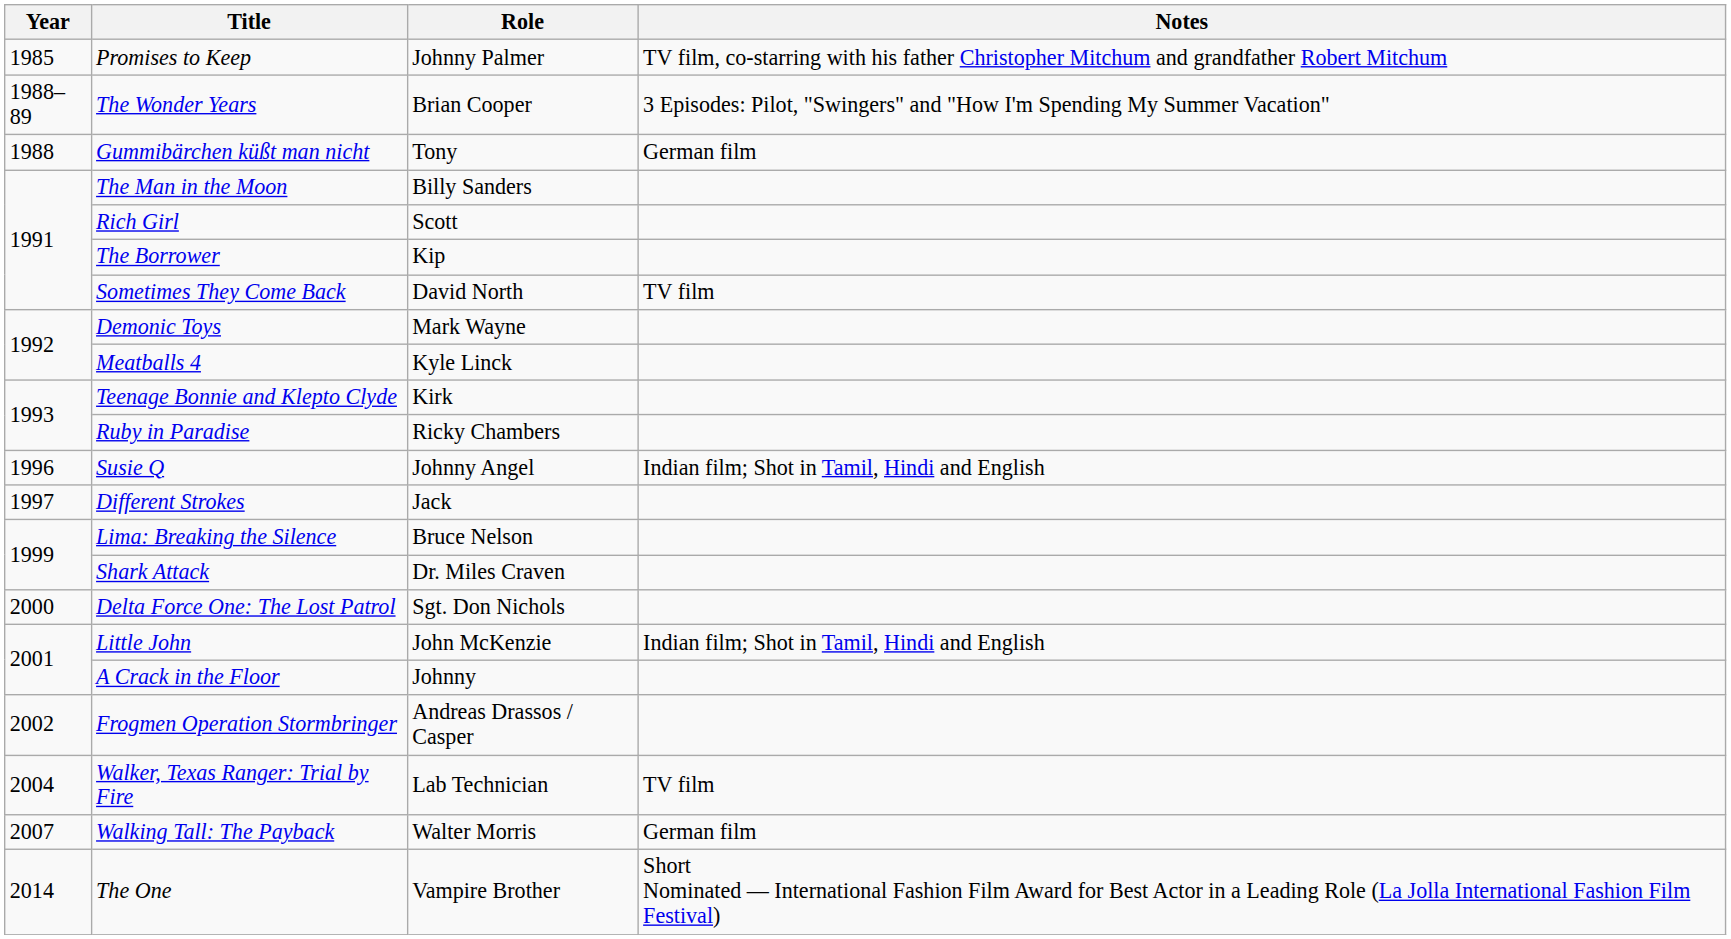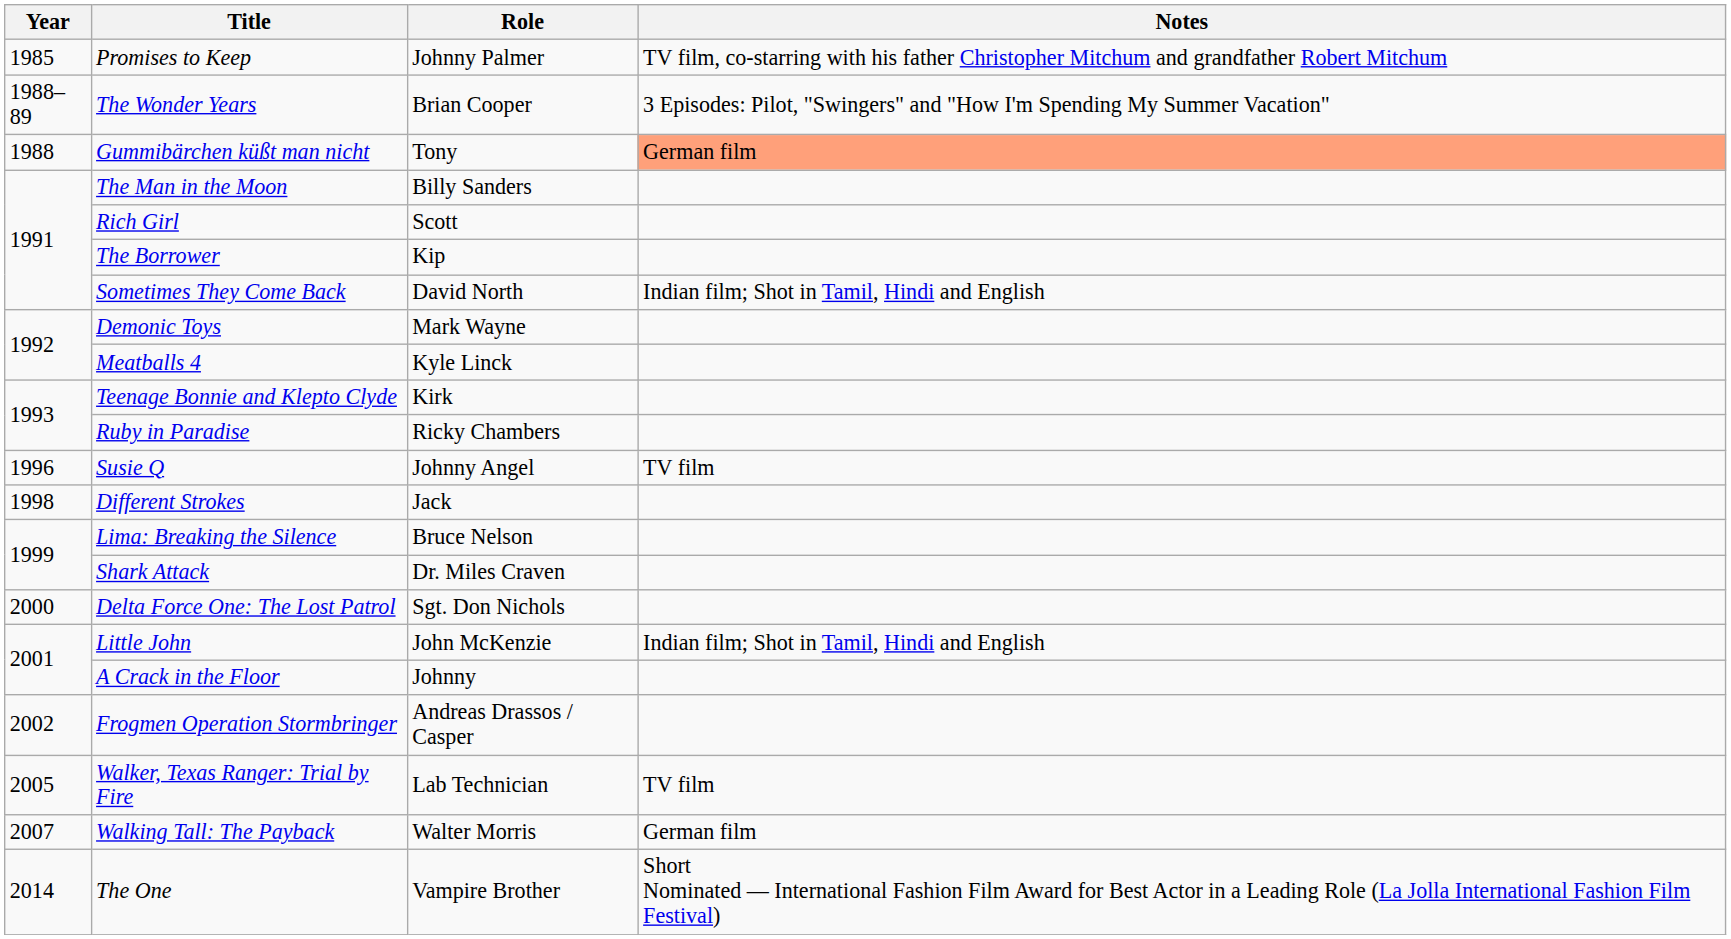 <table class="wikitable sortable">
 <tr>
 <th>Year</th>
 <th>Title</th>
 <th>Role</th>
 <th class="unsortable">Notes</th>
 </tr>
 <tr>
 <td>1985</td>
 <td><em>Promises to Keep</em></td>
 <td>Johnny Palmer</td>
 <td>TV film, co-starring with his father <a href='#'>Christopher Mitchum</a> and grandfather <a href='#'>Robert Mitchum</a></td>
 </tr>
 <tr>
 <td>1988–89</td>
 <td><em><a href='#'>The Wonder Years</a></em></td>
 <td>Brian Cooper</td>
 <td>3 Episodes: Pilot, "Swingers" and "How I'm Spending My Summer Vacation"</td>
 </tr>
 <tr>
 <td>1988</td>
 <td><em><a href='#'>Gummibärchen küßt man nicht</a></em></td>
 <td>Tony</td>
-<td>German film</td>
+<td style="background: lightsalmon;">German film</td>
 </tr>
 <tr>
 <td rowspan=4>1991</td>
 <td><em><a href='#'>The Man in the Moon</a></em></td>
 <td>Billy Sanders</td>
 <td></td>
 </tr>
 <tr>
 <td><em><a href='#'>Rich Girl</a></em></td>
 <td>Scott</td>
 <td></td>
 </tr>
 <tr>
 <td><em><a href='#'>The Borrower</a></em></td>
 <td>Kip</td>
 <td></td>
 </tr>
 <tr>
 <td><em><a href='#'>Sometimes They Come Back</a></em></td>
 <td>David North</td>
-<td>TV film</td>
+<td>Indian film; Shot in <a href='#'>Tamil</a>, <a href='#'>Hindi</a> and English</td>
 </tr>
 <tr>
 <td rowspan=2>1992</td>
 <td><em><a href='#'>Demonic Toys</a></em></td>
 <td>Mark Wayne</td>
 <td></td>
 </tr>
 <tr>
 <td><em><a href='#'>Meatballs 4</a></em></td>
 <td>Kyle Linck</td>
 <td></td>
 </tr>
 <tr>
 <td rowspan=2>1993</td>
 <td><em><a href='#'>Teenage Bonnie and Klepto Clyde</a></em></td>
 <td>Kirk</td>
 <td></td>
 </tr>
 <tr>
 <td><em><a href='#'>Ruby in Paradise</a></em></td>
 <td>Ricky Chambers</td>
 <td></td>
 </tr>
 <tr>
 <td>1996</td>
 <td><em><a href='#'>Susie Q</a></em></td>
 <td>Johnny Angel</td>
-<td>Indian film; Shot in <a href='#'>Tamil</a>, <a href='#'>Hindi</a> and English</td>
+<td>TV film</td>
 </tr>
 <tr>
-<td>1997</td>
+<td>1998</td>
 <td><em><a href='#'>Different Strokes</a></em></td>
 <td>Jack</td>
 <td></td>
 </tr>
 <tr>
 <td rowspan=2>1999</td>
 <td><em><a href='#'>Lima: Breaking the Silence</a></em></td>
 <td>Bruce Nelson</td>
 <td></td>
 </tr>
 <tr>
 <td><em><a href='#'>Shark Attack</a></em></td>
 <td>Dr. Miles Craven</td>
 <td></td>
 </tr>
 <tr>
 <td>2000</td>
 <td><em><a href='#'>Delta Force One: The Lost Patrol</a></em></td>
 <td>Sgt. Don Nichols</td>
 <td></td>
 </tr>
 <tr>
 <td rowspan=2>2001</td>
 <td><em><a href='#'>Little John</a></em></td>
 <td>John McKenzie</td>
 <td>Indian film; Shot in <a href='#'>Tamil</a>, <a href='#'>Hindi</a> and English</td>
 </tr>
 <tr>
 <td><em><a href='#'>A Crack in the Floor</a></em></td>
 <td>Johnny</td>
 <td></td>
 </tr>
 <tr>
 <td>2002</td>
 <td><em><a href='#'>Frogmen Operation Stormbringer</a></em></td>
 <td>Andreas Drassos / Casper</td>
 <td></td>
 </tr>
 <tr>
-<td>2004</td>
+<td>2005</td>
 <td><em><a href='#'>Walker, Texas Ranger: Trial by Fire</a></em></td>
 <td>Lab Technician</td>
 <td>TV film</td>
 </tr>
 <tr>
 <td>2007</td>
 <td><em><a href='#'>Walking Tall: The Payback</a></em></td>
 <td>Walter Morris</td>
 <td>German film</td>
 </tr>
 <tr>
 <td>2014</td>
 <td><em>The One</em></td>
 <td>Vampire Brother</td>
 <td>Short<br>Nominated — International Fashion Film Award for Best Actor in a Leading Role (<a href='#'>La Jolla International Fashion Film Festival</a>)</td>
 </tr>
 </table>
